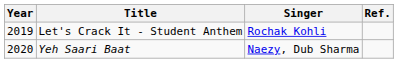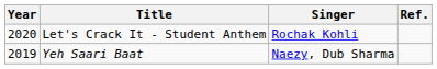 <table class="wikitable sortable">
 <tr>
 <th scope="col">Year</th>
 <th scope="col">Title</th>
 <th scope="col">Singer</th>
 <th scope="col">Ref.</th>
 </tr>
 <tr>
-<td>2019</td>
+<td>2020</td>
 <td>Let's Crack It - Student Anthem</td>
 <td><a href='#'>Rochak Kohli</a></td>
 <td></td>
 </tr>
 <tr>
-<td>2020</td>
+<td>2019</td>
 <td><em>Yeh Saari Baat</em></td>
 <td><a href='#'>Naezy</a>, Dub Sharma</td>
 <td></td>
 </tr>
 </table>
